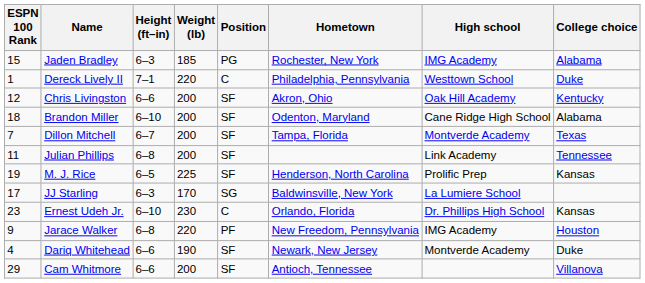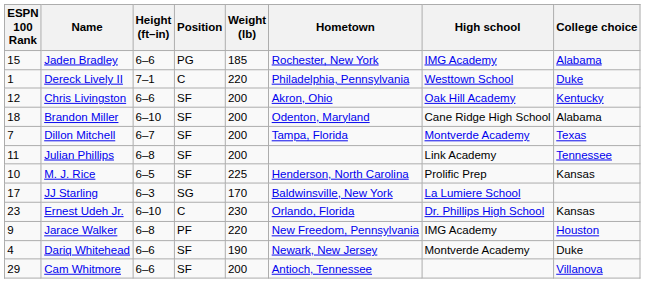 <table class="wikitable sortable" style="font-size: 75%" style="width: 75%">
 <tr>
 <th>ESPN<br>100<br>Rank</th>
 <th>Name</th>
 <th>Height<br>(ft–in)</th>
+<th>Position</th>
 <th>Weight<br>(lb)</th>
-<th>Position</th>
 <th>Hometown</th>
 <th>High school</th>
 <th>College choice</th>
 </tr>
 <tr>
 <td>15</td>
 <td><a href='#'>Jaden Bradley</a></td>
-<td>6–3</td>
+<td>6–6</td>
+<td>PG</td>
 <td>185</td>
-<td>PG</td>
 <td><a href='#'>Rochester, New York</a></td>
 <td><a href='#'>IMG Academy</a></td>
 <td><a href='#'>Alabama</a></td>
 </tr>
 <tr>
 <td>1</td>
 <td><a href='#'>Dereck Lively II</a></td>
 <td>7–1</td>
+<td>C</td>
 <td>220</td>
-<td>C</td>
 <td><a href='#'>Philadelphia, Pennsylvania</a></td>
 <td><a href='#'>Westtown School</a></td>
 <td><a href='#'>Duke</a></td>
 </tr>
 <tr>
 <td>12</td>
 <td><a href='#'>Chris Livingston</a></td>
 <td>6–6</td>
+<td>SF</td>
 <td>200</td>
-<td>SF</td>
 <td><a href='#'>Akron, Ohio</a></td>
 <td><a href='#'>Oak Hill Academy</a></td>
 <td><a href='#'>Kentucky</a></td>
 </tr>
 <tr>
 <td>18</td>
 <td><a href='#'>Brandon Miller</a></td>
 <td>6–10</td>
+<td>SF</td>
 <td>200</td>
-<td>SF</td>
 <td><a href='#'>Odenton, Maryland</a></td>
 <td>Cane Ridge High School</td>
 <td>Alabama</td>
 </tr>
 <tr>
 <td>7</td>
 <td><a href='#'>Dillon Mitchell</a></td>
 <td>6–7</td>
+<td>SF</td>
 <td>200</td>
-<td>SF</td>
 <td><a href='#'>Tampa, Florida</a></td>
 <td><a href='#'>Montverde Academy</a></td>
 <td><a href='#'>Texas</a></td>
 </tr>
 <tr>
 <td>11</td>
 <td><a href='#'>Julian Phillips</a></td>
 <td>6–8</td>
+<td>SF</td>
 <td>200</td>
-<td>SF</td>
 <td></td>
 <td>Link Academy</td>
 <td><a href='#'>Tennessee</a></td>
 </tr>
 <tr>
-<td>19</td>
+<td>10</td>
 <td><a href='#'>M. J. Rice</a></td>
 <td>6–5</td>
+<td>SF</td>
 <td>225</td>
-<td>SF</td>
 <td><a href='#'>Henderson, North Carolina</a></td>
 <td>Prolific Prep</td>
 <td>Kansas</td>
 </tr>
 <tr>
 <td>17</td>
 <td><a href='#'>JJ Starling</a></td>
 <td>6–3</td>
+<td>SG</td>
 <td>170</td>
-<td>SG</td>
 <td><a href='#'>Baldwinsville, New York</a></td>
 <td><a href='#'>La Lumiere School</a></td>
 <td></td>
 </tr>
 <tr>
 <td>23</td>
 <td><a href='#'>Ernest Udeh Jr.</a></td>
 <td>6–10</td>
+<td>C</td>
 <td>230</td>
-<td>C</td>
 <td><a href='#'>Orlando, Florida</a></td>
 <td><a href='#'>Dr. Phillips High School</a></td>
 <td>Kansas</td>
 </tr>
 <tr>
 <td>9</td>
 <td><a href='#'>Jarace Walker</a></td>
 <td>6–8</td>
+<td>PF</td>
 <td>220</td>
-<td>PF</td>
 <td><a href='#'>New Freedom, Pennsylvania</a></td>
 <td>IMG Academy</td>
 <td><a href='#'>Houston</a></td>
 </tr>
 <tr>
 <td>4</td>
 <td><a href='#'>Dariq Whitehead</a></td>
 <td>6–6</td>
+<td>SF</td>
 <td>190</td>
-<td>SF</td>
 <td><a href='#'>Newark, New Jersey</a></td>
 <td>Montverde Academy</td>
 <td>Duke</td>
 </tr>
 <tr>
 <td>29</td>
 <td><a href='#'>Cam Whitmore</a></td>
 <td>6–6</td>
+<td>SF</td>
 <td>200</td>
-<td>SF</td>
 <td><a href='#'>Antioch, Tennessee</a></td>
 <td></td>
 <td><a href='#'>Villanova</a></td>
 </tr>
 </table>
